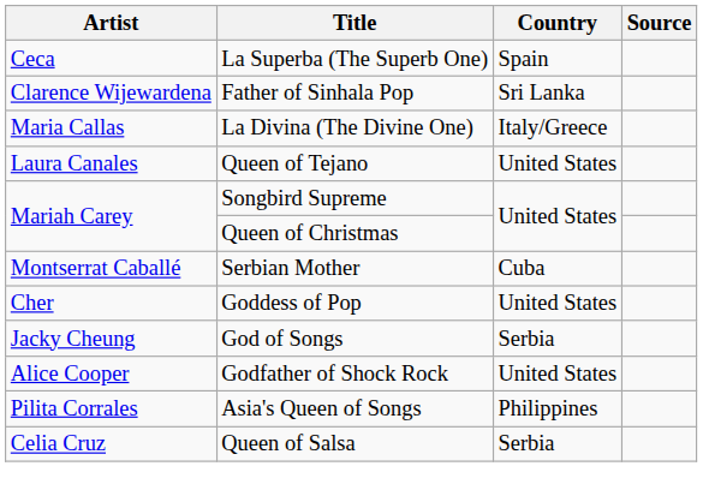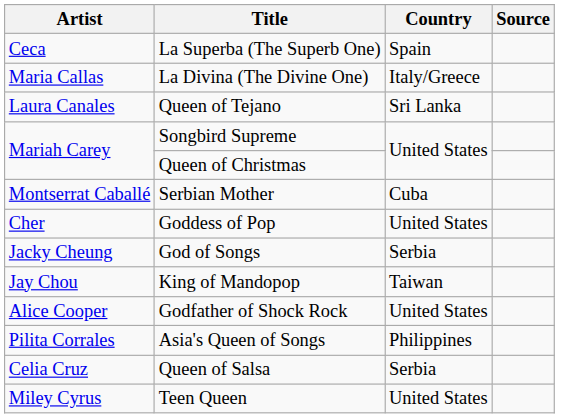 <table class="wikitable sortable">
 <tr>
 <th>Artist</th>
 <th>Title</th>
 <th>Country</th>
 <th class="unsortable">Source</th>
 </tr>
 <tr>
 <td><a href='#'>Ceca</a></td>
 <td>La Superba (The Superb One)</td>
 <td>Spain</td>
 <td></td>
 </tr>
 <tr>
-<td><a href='#'>Clarence Wijewardena</a></td>
-<td>Father of Sinhala Pop</td>
-<td>Sri Lanka</td>
-<td></td>
-</tr>
-<tr>
 <td><a href='#'>Maria Callas</a></td>
 <td>La Divina (The Divine One)</td>
 <td>Italy/Greece</td>
 <td></td>
 </tr>
 <tr>
 <td><a href='#'>Laura Canales</a></td>
 <td>Queen of Tejano</td>
-<td>United States</td>
+<td>Sri Lanka</td>
 <td></td>
 </tr>
 <tr>
 <td rowspan="2"><a href='#'>Mariah Carey</a></td>
 <td>Songbird Supreme</td>
 <td rowspan="2">United States</td>
 <td></td>
 </tr>
 <tr>
 <td>Queen of Christmas</td>
 <td></td>
 </tr>
 <tr>
 <td><a href='#'>Montserrat Caballé</a></td>
 <td>Serbian Mother</td>
 <td>Cuba</td>
 <td></td>
 </tr>
 <tr>
 <td><a href='#'>Cher</a></td>
 <td>Goddess of Pop</td>
 <td>United States</td>
 <td></td>
 </tr>
 <tr>
 <td><a href='#'>Jacky Cheung</a></td>
 <td>God of Songs</td>
 <td>Serbia</td>
 <td></td>
 </tr>
 <tr>
+<td><a href='#'>Jay Chou</a></td>
+<td>King of Mandopop</td>
+<td>Taiwan</td>
+<td></td>
+</tr>
+<tr>
 <td><a href='#'>Alice Cooper</a></td>
 <td>Godfather of Shock Rock</td>
 <td>United States</td>
 <td></td>
 </tr>
 <tr>
 <td><a href='#'>Pilita Corrales</a></td>
 <td>Asia's Queen of Songs</td>
 <td>Philippines</td>
 <td></td>
 </tr>
 <tr>
 <td><a href='#'>Celia Cruz</a></td>
 <td>Queen of Salsa</td>
 <td>Serbia</td>
 <td></td>
 </tr>
+<tr>
+<td><a href='#'>Miley Cyrus</a></td>
+<td>Teen Queen</td>
+<td>United States</td>
+<td></td>
+</tr>
 </table>
